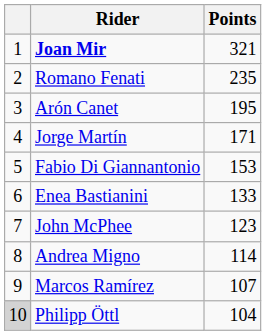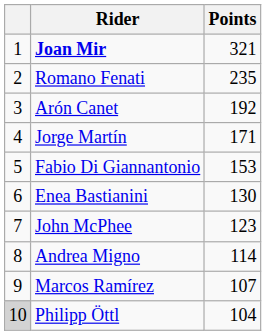 <table class="wikitable" style="font-size: 95%;">
 <tr>
 <th></th>
 <th>Rider</th>
 <th>Points</th>
 </tr>
 <tr>
 <td align=center>1</td>
 <td> <strong><a href='#'>Joan Mir</a></strong></td>
 <td align=right>321</td>
 </tr>
 <tr>
 <td align=center>2</td>
 <td> <a href='#'>Romano Fenati</a></td>
 <td align=right>235</td>
 </tr>
 <tr>
 <td align=center>3</td>
 <td> <a href='#'>Arón Canet</a></td>
-<td align=right>195</td>
+<td align=right>192</td>
 </tr>
 <tr>
 <td align=center>4</td>
 <td> <a href='#'>Jorge Martín</a></td>
 <td align=right>171</td>
 </tr>
 <tr>
 <td align=center>5</td>
 <td> <a href='#'>Fabio Di Giannantonio</a></td>
 <td align=right>153</td>
 </tr>
 <tr>
 <td align=center>6</td>
 <td> <a href='#'>Enea Bastianini</a></td>
-<td align=right>133</td>
+<td align=right>130</td>
 </tr>
 <tr>
 <td align=center>7</td>
 <td> <a href='#'>John McPhee</a></td>
 <td align=right>123</td>
 </tr>
 <tr>
 <td align=center>8</td>
 <td> <a href='#'>Andrea Migno</a></td>
 <td align=right>114</td>
 </tr>
 <tr>
 <td align=center>9</td>
 <td> <a href='#'>Marcos Ramírez</a></td>
 <td align=right>107</td>
 </tr>
 <tr>
 <td align=center style="background: lightgrey;">10</td>
 <td> <a href='#'>Philipp Öttl</a></td>
 <td align=right>104</td>
 </tr>
 </table>
